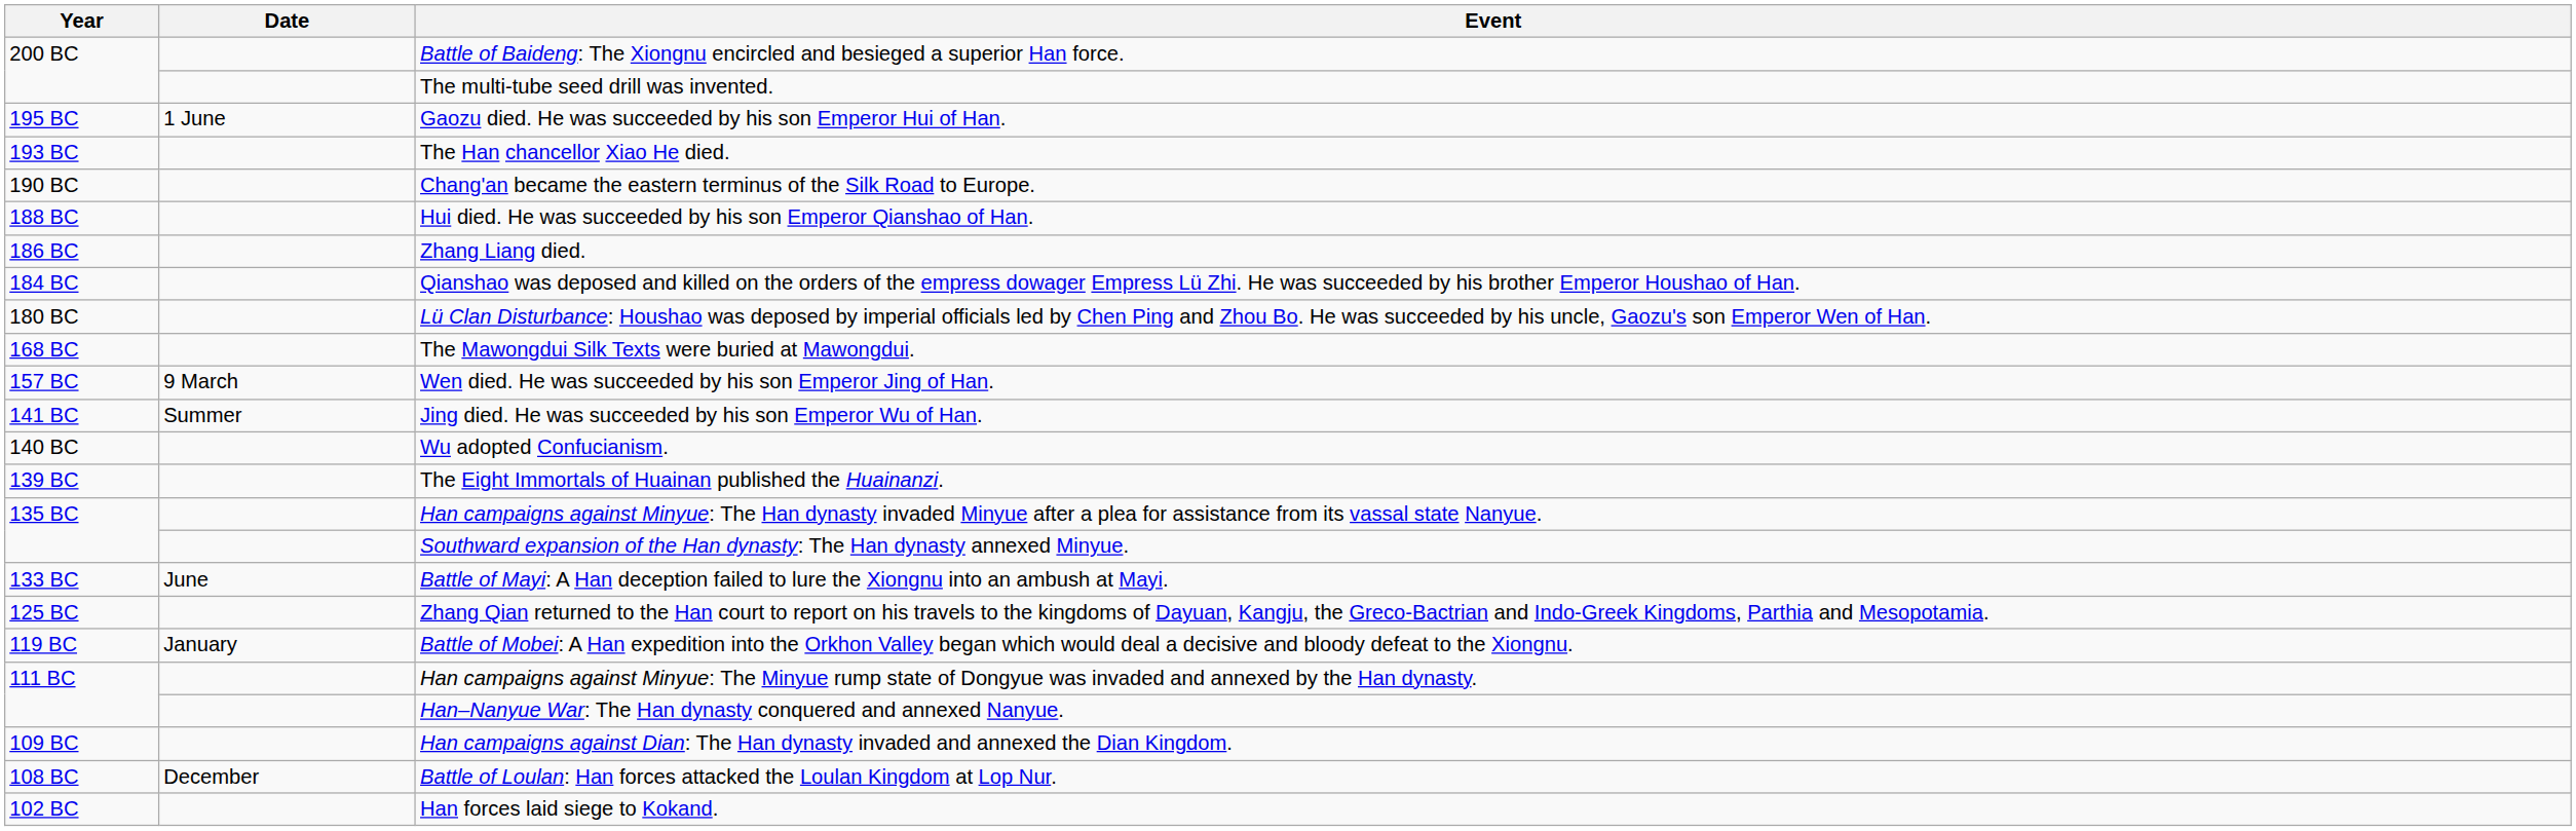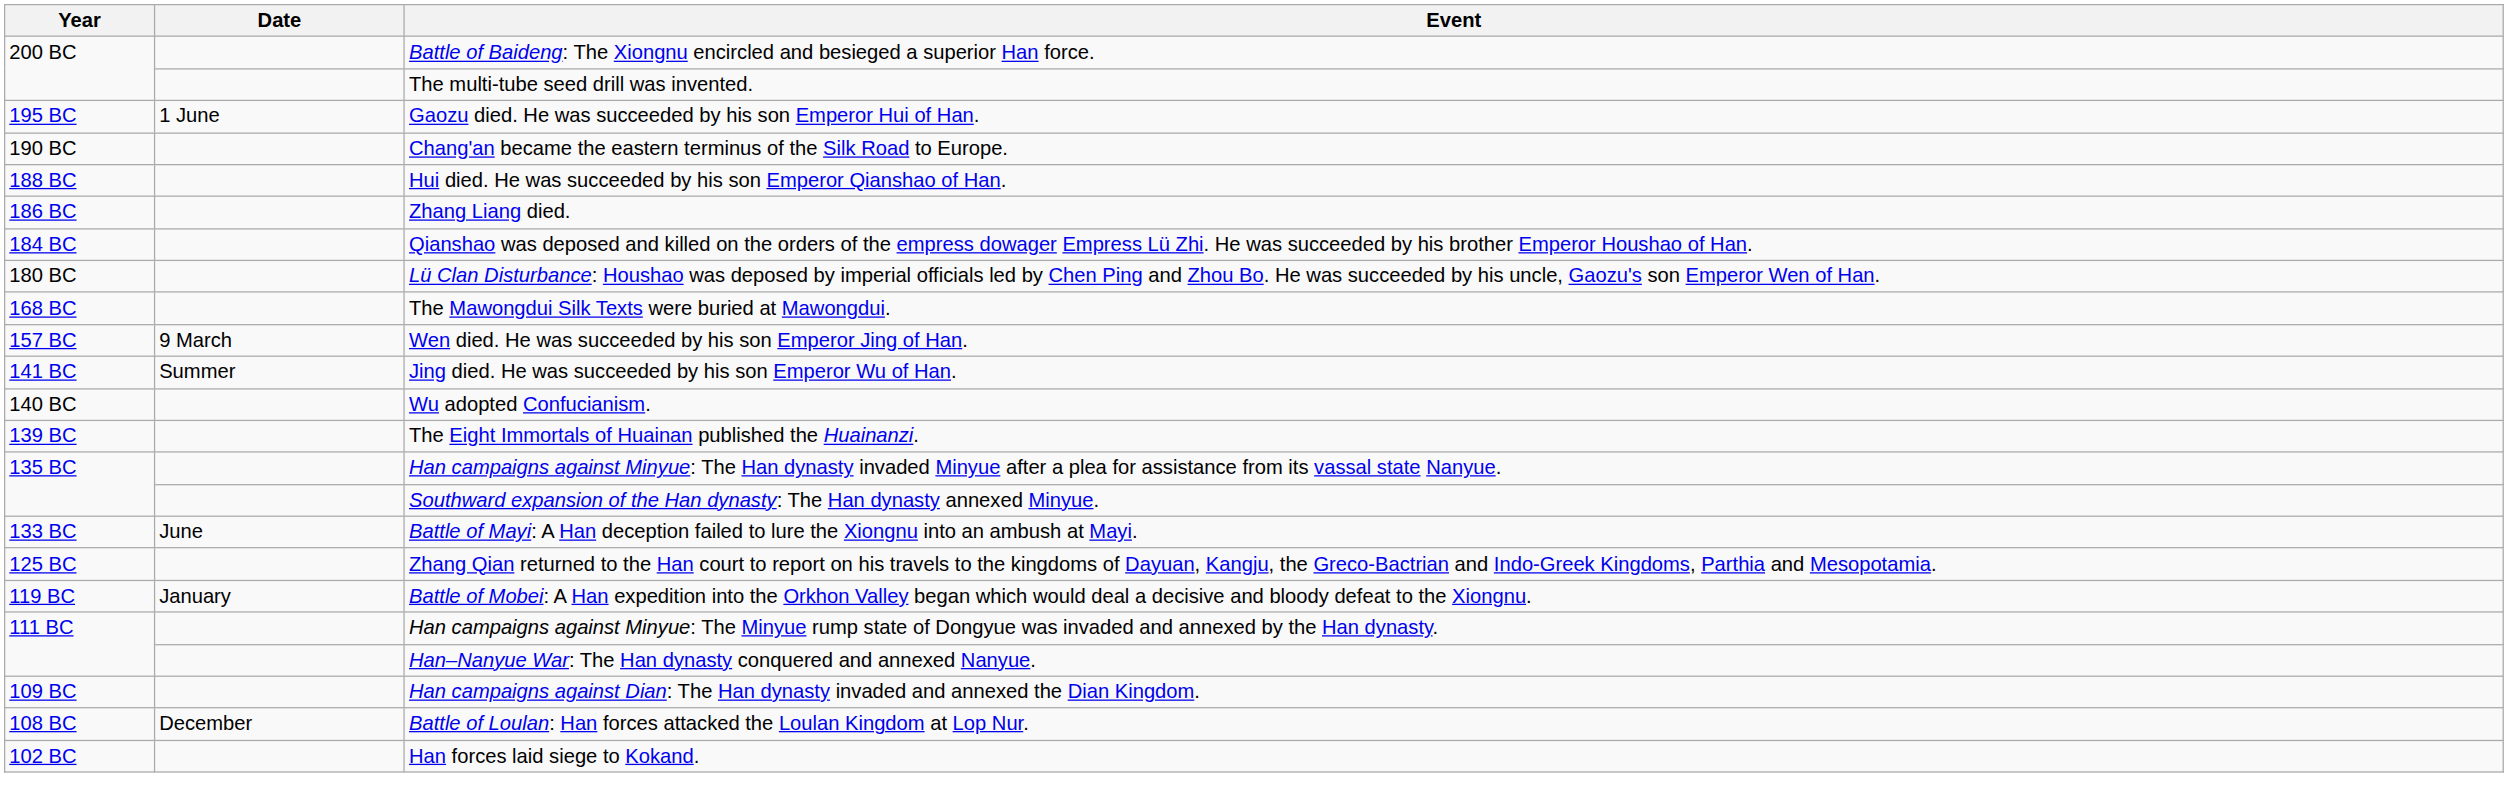 <table class="wikitable" width="100%">
 <tr>
 <th style="width:6%">Year</th>
 <th style="width:10%">Date</th>
 <th>Event</th>
 </tr>
 <tr>
 <td rowspan="2" valign="top">200 BC</td>
 <td></td>
 <td><em><a href='#'>Battle of Baideng</a></em>: The <a href='#'>Xiongnu</a> encircled and besieged a superior <a href='#'>Han</a> force.</td>
 </tr>
 <tr>
 <td></td>
 <td>The multi-tube seed drill was invented.</td>
 </tr>
 <tr>
 <td><a href='#'>195 BC</a></td>
 <td>1 June</td>
 <td><a href='#'>Gaozu</a> died.  He was succeeded by his son <a href='#'>Emperor Hui of Han</a>.</td>
-</tr>
-<tr>
-<td><a href='#'>193 BC</a></td>
-<td></td>
-<td>The <a href='#'>Han</a> <a href='#'>chancellor</a> <a href='#'>Xiao He</a> died.</td>
 </tr>
 <tr>
 <td>190 BC</td>
 <td></td>
 <td><a href='#'>Chang'an</a> became the eastern terminus of the <a href='#'>Silk Road</a> to Europe.</td>
 </tr>
 <tr>
 <td><a href='#'>188 BC</a></td>
 <td></td>
 <td><a href='#'>Hui</a> died.  He was succeeded by his son <a href='#'>Emperor Qianshao of Han</a>.</td>
 </tr>
 <tr>
 <td><a href='#'>186 BC</a></td>
 <td></td>
 <td><a href='#'>Zhang Liang</a> died.</td>
 </tr>
 <tr>
 <td><a href='#'>184 BC</a></td>
 <td></td>
 <td><a href='#'>Qianshao</a> was deposed and killed on the orders of the <a href='#'>empress dowager</a> <a href='#'>Empress Lü Zhi</a>.  He was succeeded by his brother <a href='#'>Emperor Houshao of Han</a>.</td>
 </tr>
 <tr>
 <td>180 BC</td>
 <td></td>
 <td><em><a href='#'>Lü Clan Disturbance</a></em>: <a href='#'>Houshao</a> was deposed by imperial officials led by <a href='#'>Chen Ping</a> and <a href='#'>Zhou Bo</a>.  He was succeeded by his uncle, <a href='#'>Gaozu's</a> son <a href='#'>Emperor Wen of Han</a>.</td>
 </tr>
 <tr>
 <td><a href='#'>168 BC</a></td>
 <td></td>
 <td>The <a href='#'>Mawongdui Silk Texts</a> were buried at <a href='#'>Mawongdui</a>.</td>
 </tr>
 <tr>
 <td><a href='#'>157 BC</a></td>
 <td>9 March</td>
 <td><a href='#'>Wen</a> died.  He was succeeded by his son <a href='#'>Emperor Jing of Han</a>.</td>
 </tr>
 <tr>
 <td><a href='#'>141 BC</a></td>
 <td>Summer</td>
 <td><a href='#'>Jing</a> died.  He was succeeded by his son <a href='#'>Emperor Wu of Han</a>.</td>
 </tr>
 <tr>
 <td>140 BC</td>
 <td></td>
 <td><a href='#'>Wu</a> adopted <a href='#'>Confucianism</a>.</td>
 </tr>
 <tr>
 <td><a href='#'>139 BC</a></td>
 <td></td>
 <td>The <a href='#'>Eight Immortals of Huainan</a> published the <em><a href='#'>Huainanzi</a></em>.</td>
 </tr>
 <tr>
 <td rowspan="2" valign="top"><a href='#'>135 BC</a></td>
 <td></td>
 <td><em><a href='#'>Han campaigns against Minyue</a></em>: The <a href='#'>Han dynasty</a> invaded <a href='#'>Minyue</a> after a plea for assistance from its <a href='#'>vassal state</a> <a href='#'>Nanyue</a>.</td>
 </tr>
 <tr>
 <td></td>
 <td><em><a href='#'>Southward expansion of the Han dynasty</a></em>: The <a href='#'>Han dynasty</a> annexed <a href='#'>Minyue</a>.</td>
 </tr>
 <tr>
 <td><a href='#'>133 BC</a></td>
 <td>June</td>
 <td><em><a href='#'>Battle of Mayi</a></em>: A <a href='#'>Han</a> deception failed to lure the <a href='#'>Xiongnu</a> into an ambush at <a href='#'>Mayi</a>.</td>
 </tr>
 <tr>
 <td><a href='#'>125 BC</a></td>
 <td></td>
 <td><a href='#'>Zhang Qian</a> returned to the <a href='#'>Han</a> court to report on his travels to the kingdoms of <a href='#'>Dayuan</a>, <a href='#'>Kangju</a>, the <a href='#'>Greco-Bactrian</a> and <a href='#'>Indo-Greek Kingdoms</a>, <a href='#'>Parthia</a> and <a href='#'>Mesopotamia</a>.</td>
 </tr>
 <tr>
 <td><a href='#'>119 BC</a></td>
 <td>January</td>
 <td><em><a href='#'>Battle of Mobei</a></em>: A <a href='#'>Han</a> expedition into the <a href='#'>Orkhon Valley</a> began which would deal a decisive and bloody defeat to the <a href='#'>Xiongnu</a>.</td>
 </tr>
 <tr>
 <td rowspan="2" valign="top"><a href='#'>111 BC</a></td>
 <td></td>
 <td><em>Han campaigns against Minyue</em>: The <a href='#'>Minyue</a> rump state of Dongyue was invaded and annexed by the <a href='#'>Han dynasty</a>.</td>
 </tr>
 <tr>
 <td></td>
 <td><em><a href='#'>Han–Nanyue War</a></em>: The <a href='#'>Han dynasty</a> conquered and annexed <a href='#'>Nanyue</a>.</td>
 </tr>
 <tr>
 <td><a href='#'>109 BC</a></td>
 <td></td>
 <td><em><a href='#'>Han campaigns against Dian</a></em>: The <a href='#'>Han dynasty</a> invaded and annexed the <a href='#'>Dian Kingdom</a>.</td>
 </tr>
 <tr>
 <td><a href='#'>108 BC</a></td>
 <td>December</td>
 <td><em><a href='#'>Battle of Loulan</a></em>: <a href='#'>Han</a> forces attacked the <a href='#'>Loulan Kingdom</a> at <a href='#'>Lop Nur</a>.</td>
 </tr>
 <tr>
 <td><a href='#'>102 BC</a></td>
 <td></td>
 <td><a href='#'>Han</a> forces laid siege to <a href='#'>Kokand</a>.</td>
 </tr>
 </table>
